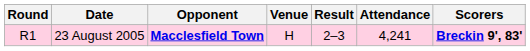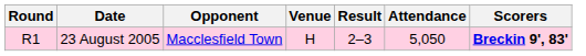 <table class="wikitable" style="font-size:100%; text-align:center">
 <tr>
 <th>Round</th>
 <th>Date</th>
 <th>Opponent</th>
 <th>Venue</th>
 <th>Result</th>
 <th>Attendance</th>
 <th>Scorers</th>
 </tr>
 <tr style="background: #ffd0e3;">
 <td>R1</td>
 <td>23 August 2005</td>
-<td><strong><a href='#'>Macclesfield Town</a></strong></td>
+<td><a href='#'>Macclesfield Town</a></td>
 <td>H</td>
 <td>2–3</td>
-<td>4,241</td>
+<td>5,050</td>
 <td><strong><a href='#'>Breckin</a> 9', 83'</strong></td>
 </tr>
 </table>
